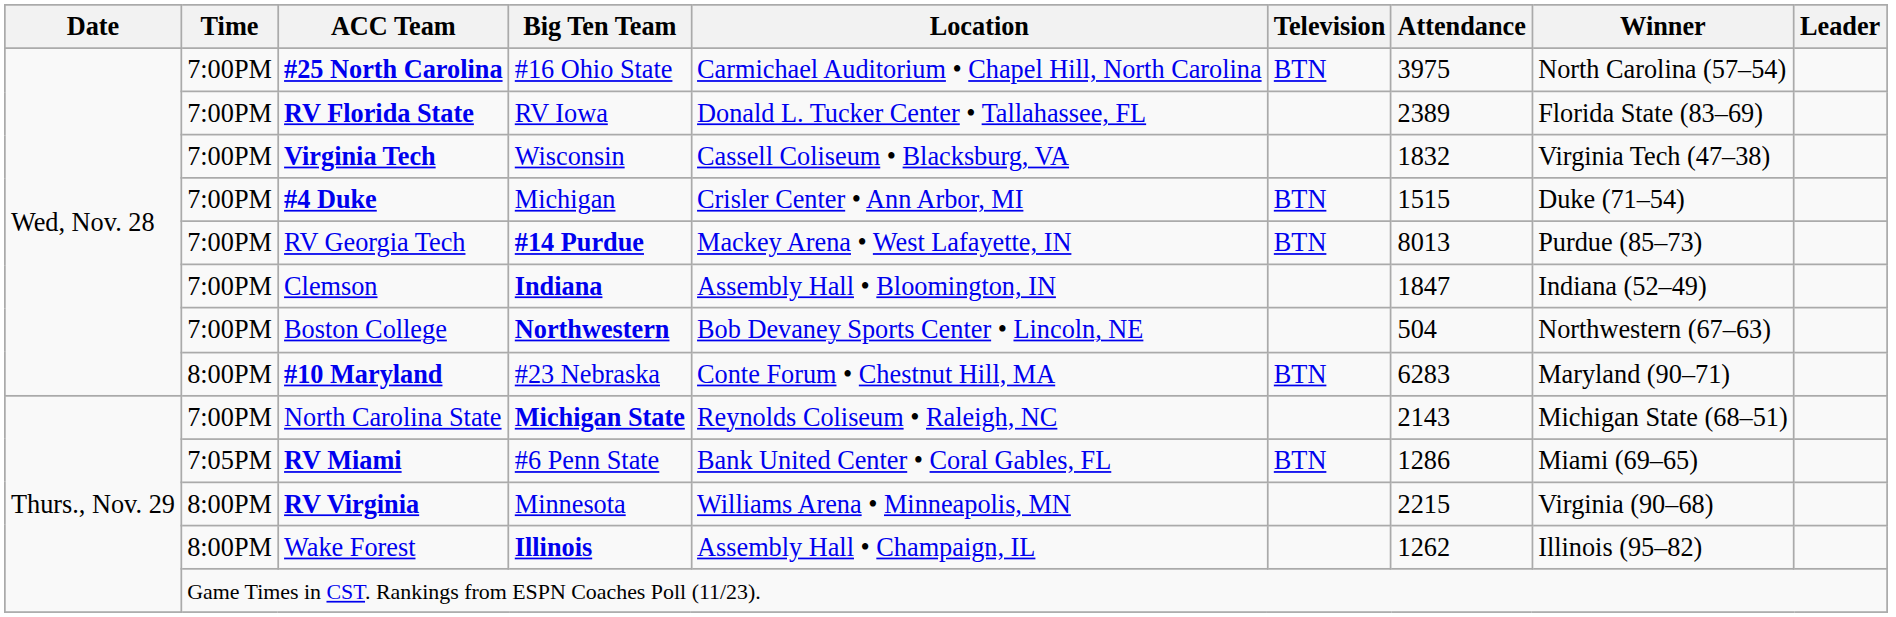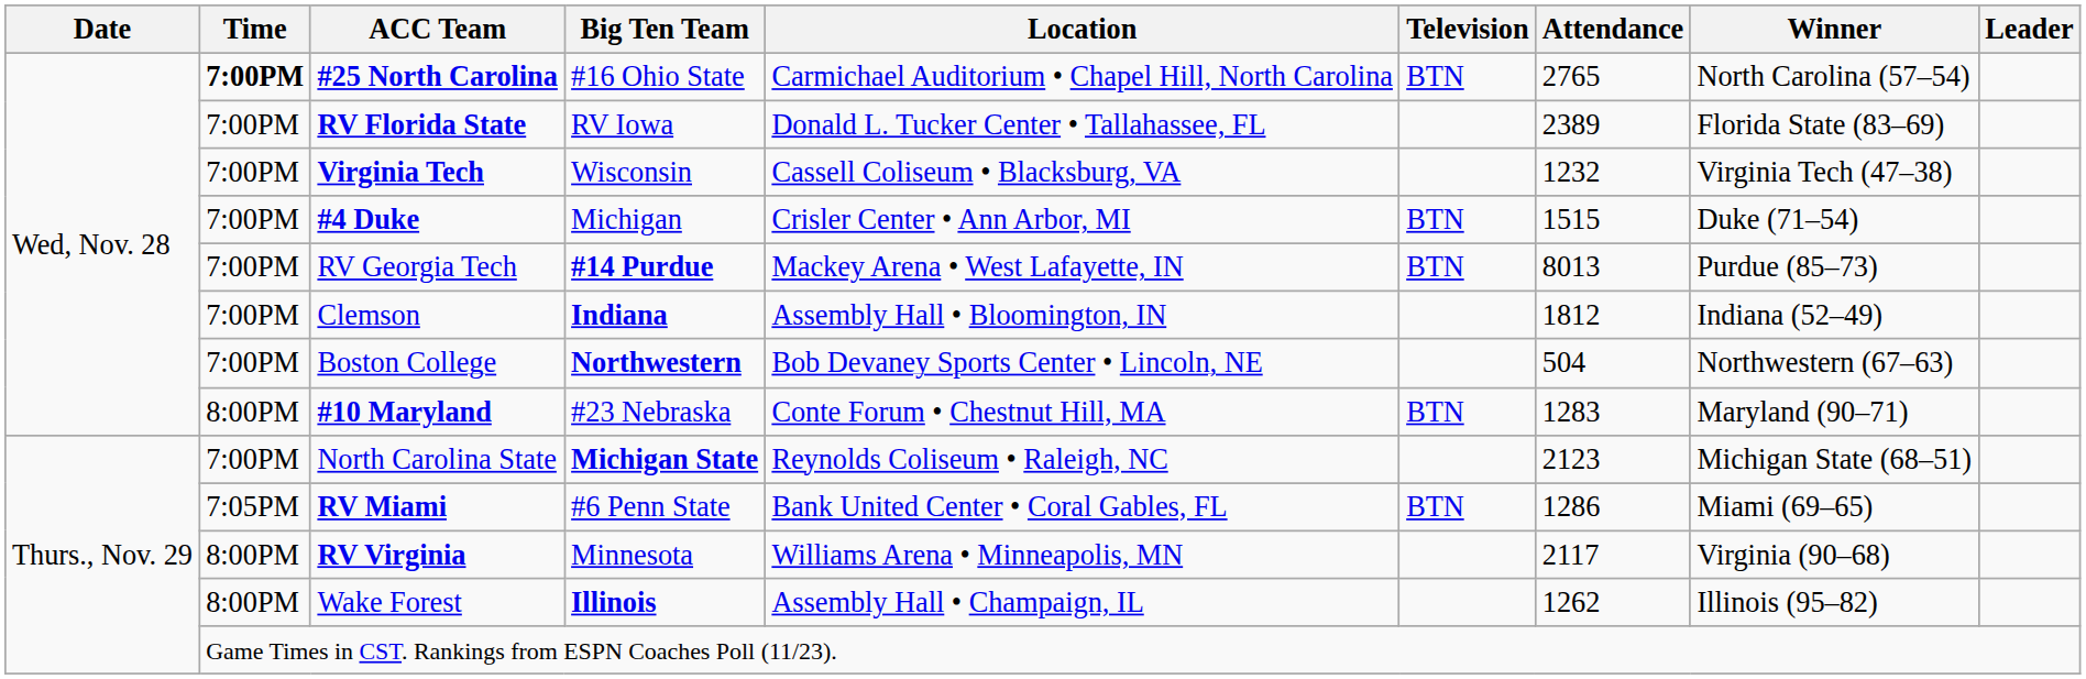 <table class="wikitable" style="font-size: 95%">
 <tr align="center">
 <th>Date</th>
 <th>Time</th>
 <th>ACC Team</th>
 <th>Big Ten Team</th>
 <th>Location</th>
 <th>Television</th>
 <th>Attendance</th>
 <th>Winner</th>
 <th>Leader</th>
 </tr>
 <tr>
 <td rowspan=8>Wed, Nov. 28</td>
-<td>7:00PM</td>
+<td><strong>7:00PM</strong></td>
 <td><strong><a href='#'>#25 North Carolina</a></strong></td>
 <td><a href='#'>#16 Ohio State</a></td>
 <td><a href='#'>Carmichael Auditorium</a> • <a href='#'>Chapel Hill, North Carolina</a></td>
 <td><a href='#'>BTN</a></td>
-<td>3975</td>
+<td>2765</td>
 <td>North Carolina (57–54)</td>
 <td></td>
 </tr>
 <tr>
 <td>7:00PM</td>
 <td><strong><a href='#'>RV Florida State</a></strong></td>
 <td><a href='#'>RV Iowa</a></td>
 <td><a href='#'>Donald L. Tucker Center</a> • <a href='#'>Tallahassee, FL</a></td>
 <td></td>
 <td>2389</td>
 <td>Florida State (83–69)</td>
 <td></td>
 </tr>
 <tr>
 <td>7:00PM</td>
 <td><strong><a href='#'>Virginia Tech</a></strong></td>
 <td><a href='#'>Wisconsin</a></td>
 <td><a href='#'>Cassell Coliseum</a> • <a href='#'>Blacksburg, VA</a></td>
 <td></td>
-<td>1832</td>
+<td>1232</td>
 <td>Virginia Tech (47–38)</td>
 <td></td>
 </tr>
 <tr>
 <td>7:00PM</td>
 <td><strong><a href='#'>#4 Duke</a></strong></td>
 <td><a href='#'>Michigan</a></td>
 <td><a href='#'>Crisler Center</a> • <a href='#'>Ann Arbor, MI</a></td>
 <td><a href='#'>BTN</a></td>
 <td>1515</td>
 <td>Duke (71–54)</td>
 <td></td>
 </tr>
 <tr>
 <td>7:00PM</td>
 <td><a href='#'>RV Georgia Tech</a></td>
 <td><strong><a href='#'>#14 Purdue</a></strong></td>
 <td><a href='#'>Mackey Arena</a> • <a href='#'>West Lafayette, IN</a></td>
 <td><a href='#'>BTN</a></td>
 <td>8013</td>
 <td>Purdue (85–73)</td>
 <td></td>
 </tr>
 <tr>
 <td>7:00PM</td>
 <td><a href='#'>Clemson</a></td>
 <td><strong><a href='#'>Indiana</a></strong></td>
 <td><a href='#'>Assembly Hall</a> • <a href='#'>Bloomington, IN</a></td>
 <td></td>
-<td>1847</td>
+<td>1812</td>
 <td>Indiana (52–49)</td>
 <td></td>
 </tr>
 <tr>
 <td>7:00PM</td>
 <td><a href='#'>Boston College</a></td>
 <td><strong><a href='#'>Northwestern</a></strong></td>
 <td><a href='#'>Bob Devaney Sports Center</a> • <a href='#'>Lincoln, NE</a></td>
 <td></td>
 <td>504</td>
 <td>Northwestern (67–63)</td>
 <td></td>
 </tr>
 <tr>
 <td>8:00PM</td>
 <td><strong><a href='#'>#10 Maryland</a></strong></td>
 <td><a href='#'>#23 Nebraska</a></td>
 <td><a href='#'>Conte Forum</a> • <a href='#'>Chestnut Hill, MA</a></td>
 <td><a href='#'>BTN</a></td>
-<td>6283</td>
+<td>1283</td>
 <td>Maryland (90–71)</td>
 <td></td>
 </tr>
 <tr>
 <td rowspan=5>Thurs., Nov. 29</td>
 <td>7:00PM</td>
 <td><a href='#'>North Carolina State</a></td>
 <td><a href='#'><strong>Michigan State</strong></a></td>
 <td><a href='#'>Reynolds Coliseum</a> • <a href='#'>Raleigh, NC</a></td>
 <td></td>
-<td>2143</td>
+<td>2123</td>
 <td>Michigan State (68–51)</td>
 <td></td>
 </tr>
 <tr>
 <td>7:05PM</td>
 <td><a href='#'><strong>RV Miami</strong></a></td>
 <td><a href='#'>#6 Penn State</a></td>
 <td><a href='#'>Bank United Center</a> • <a href='#'>Coral Gables, FL</a></td>
 <td><a href='#'>BTN</a></td>
 <td>1286</td>
 <td>Miami (69–65)</td>
 <td></td>
 </tr>
 <tr>
 <td>8:00PM</td>
 <td><a href='#'><strong>RV Virginia</strong></a></td>
 <td><a href='#'>Minnesota</a></td>
 <td><a href='#'>Williams Arena</a> • <a href='#'>Minneapolis, MN</a></td>
 <td></td>
-<td>2215</td>
+<td>2117</td>
 <td>Virginia (90–68)</td>
 <td></td>
 </tr>
 <tr>
 <td>8:00PM</td>
 <td><a href='#'>Wake Forest</a></td>
 <td><a href='#'><strong>Illinois</strong></a></td>
 <td><a href='#'>Assembly Hall</a> • <a href='#'>Champaign, IL</a></td>
 <td></td>
 <td>1262</td>
 <td>Illinois (95–82)</td>
 <td></td>
 </tr>
 <tr>
 <td colspan=9><small>Game Times in <a href='#'>CST</a>. Rankings from ESPN Coaches Poll (11/23).</small></td>
 </tr>
 </table>
